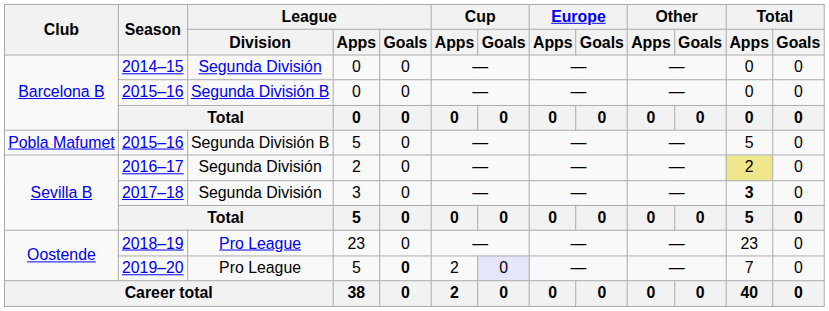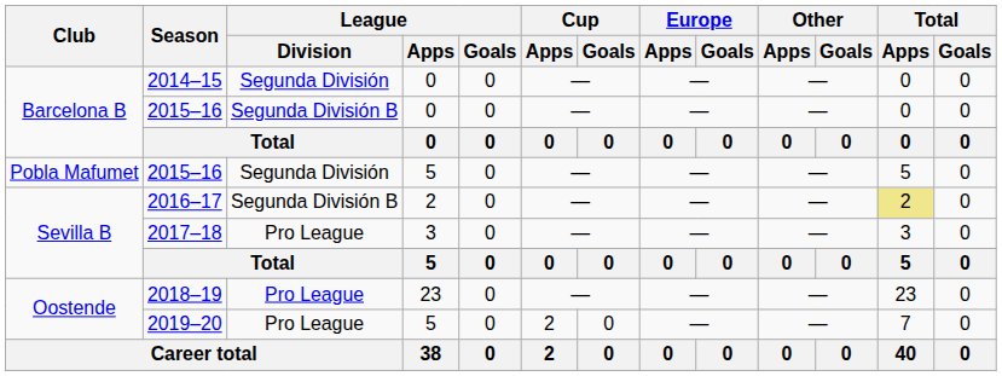 <table class="wikitable" style="text-align:center">
 <tr>
 <th rowspan="2">Club</th>
 <th rowspan="2">Season</th>
 <th colspan="3">League</th>
 <th colspan="2">Cup</th>
 <th colspan="2"><a href='#'>Europe</a></th>
 <th colspan="2">Other</th>
 <th colspan="2">Total</th>
 </tr>
 <tr>
 <th>Division</th>
 <th>Apps</th>
 <th>Goals</th>
 <th>Apps</th>
 <th>Goals</th>
 <th>Apps</th>
 <th>Goals</th>
 <th>Apps</th>
 <th>Goals</th>
 <th>Apps</th>
 <th>Goals</th>
 </tr>
 <tr>
 <td rowspan="3"><a href='#'>Barcelona B</a></td>
 <td><a href='#'>2014–15</a></td>
 <td><a href='#'>Segunda División</a></td>
 <td>0</td>
 <td>0</td>
 <td colspan="2">—</td>
 <td colspan="2">—</td>
 <td colspan="2">—</td>
 <td>0</td>
 <td>0</td>
 </tr>
 <tr>
 <td><a href='#'>2015–16</a></td>
 <td><a href='#'>Segunda División B</a></td>
 <td>0</td>
 <td>0</td>
 <td colspan="2">—</td>
 <td colspan="2">—</td>
 <td colspan="2">—</td>
 <td>0</td>
 <td>0</td>
 </tr>
 <tr>
 <th colspan="2">Total</th>
 <th>0</th>
 <th>0</th>
 <th>0</th>
 <th>0</th>
 <th>0</th>
 <th>0</th>
 <th>0</th>
 <th>0</th>
 <th>0</th>
 <th>0</th>
 </tr>
 <tr>
 <td><a href='#'>Pobla Mafumet</a></td>
 <td><a href='#'>2015–16</a></td>
-<td>Segunda División B</td>
+<td>Segunda División</td>
 <td>5</td>
 <td>0</td>
 <td colspan="2">—</td>
 <td colspan="2">—</td>
 <td colspan="2">—</td>
 <td>5</td>
 <td>0</td>
 </tr>
 <tr>
 <td rowspan="3"><a href='#'>Sevilla B</a></td>
 <td><a href='#'>2016–17</a></td>
-<td>Segunda División</td>
+<td>Segunda División B</td>
 <td>2</td>
 <td>0</td>
 <td colspan="2">—</td>
 <td colspan="2">—</td>
 <td colspan="2">—</td>
 <td style="background: khaki;">2</td>
 <td>0</td>
 </tr>
 <tr>
 <td><a href='#'>2017–18</a></td>
-<td>Segunda División</td>
+<td>Pro League</td>
 <td>3</td>
 <td>0</td>
 <td colspan="2">—</td>
 <td colspan="2">—</td>
 <td colspan="2">—</td>
-<td><strong>3</strong></td>
+<td>3</td>
 <td>0</td>
 </tr>
 <tr>
 <th colspan="2">Total</th>
 <th>5</th>
 <th>0</th>
 <th>0</th>
 <th>0</th>
 <th>0</th>
 <th>0</th>
 <th>0</th>
 <th>0</th>
 <th>5</th>
 <th>0</th>
 </tr>
 <tr>
 <td rowspan="2"><a href='#'>Oostende</a></td>
 <td><a href='#'>2018–19</a></td>
 <td><a href='#'>Pro League</a></td>
 <td>23</td>
 <td>0</td>
 <td colspan="2">—</td>
 <td colspan="2">—</td>
 <td colspan="2">—</td>
 <td>23</td>
 <td>0</td>
 </tr>
 <tr>
 <td><a href='#'>2019–20</a></td>
 <td>Pro League</td>
 <td>5</td>
-<td><strong>0</strong></td>
+<td>0</td>
 <td>2</td>
-<td style="background: lavender;">0</td>
+<td>0</td>
 <td colspan="2">—</td>
 <td colspan="2">—</td>
 <td>7</td>
 <td>0</td>
 </tr>
 <tr>
 <th colspan="3">Career total</th>
 <th>38</th>
 <th>0</th>
 <th>2</th>
 <th>0</th>
 <th>0</th>
 <th>0</th>
 <th>0</th>
 <th>0</th>
 <th>40</th>
 <th>0</th>
 </tr>
 </table>
